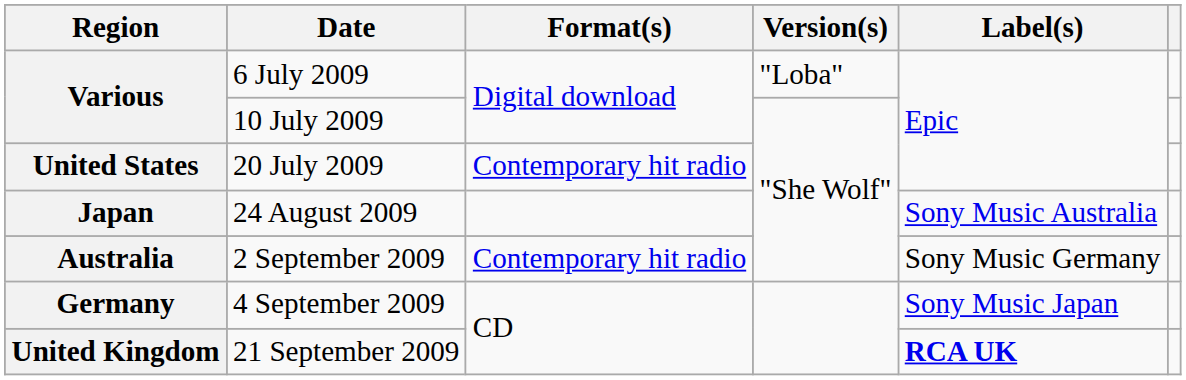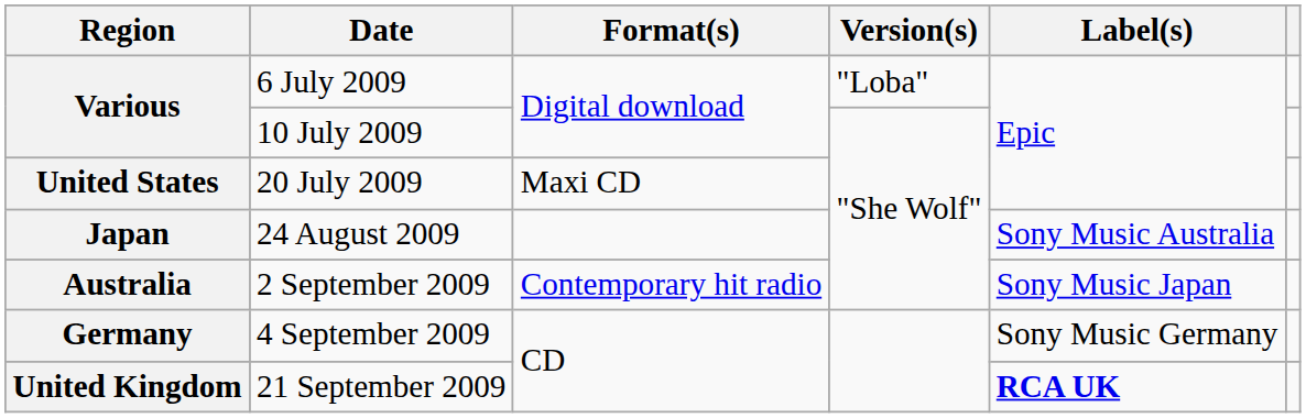 <table class="wikitable plainrowheaders">
 <tr>
 <th scope="col">Region</th>
 <th scope="col">Date</th>
 <th scope="col">Format(s)</th>
 <th scope="col">Version(s)</th>
 <th scope="col">Label(s)</th>
 <th scope="col"></th>
 </tr>
 <tr>
 <th scope="row" rowspan="2">Various</th>
 <td>6 July 2009</td>
 <td rowspan="2"><a href='#'>Digital download</a></td>
 <td>"Loba"</td>
 <td rowspan="3"><a href='#'>Epic</a></td>
 <td></td>
 </tr>
 <tr>
 <td>10 July 2009</td>
 <td rowspan="4">"She Wolf"</td>
 <td></td>
 </tr>
 <tr>
 <th scope="row">United States</th>
 <td>20 July 2009</td>
-<td><a href='#'>Contemporary hit radio</a></td>
+<td>Maxi CD</td>
 <td></td>
 </tr>
 <tr>
 <th scope="row">Japan</th>
 <td>24 August 2009</td>
 <td></td>
 <td><a href='#'>Sony Music Australia</a></td>
 <td></td>
 </tr>
 <tr>
 <th scope="row">Australia</th>
 <td>2 September 2009</td>
 <td><a href='#'>Contemporary hit radio</a></td>
-<td>Sony Music Germany</td>
+<td><a href='#'>Sony Music Japan</a></td>
 <td></td>
 </tr>
 <tr>
 <th scope="row">Germany</th>
 <td>4 September 2009</td>
 <td rowspan="2">CD</td>
 <td rowspan="2"></td>
-<td><a href='#'>Sony Music Japan</a></td>
+<td>Sony Music Germany</td>
 <td></td>
 </tr>
 <tr>
 <th scope="row">United Kingdom</th>
 <td>21 September 2009</td>
 <td><strong><a href='#'>RCA UK</a></strong></td>
 <td></td>
 </tr>
 </table>
